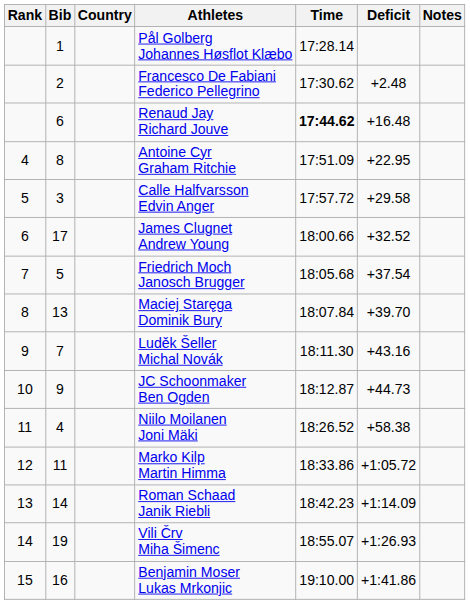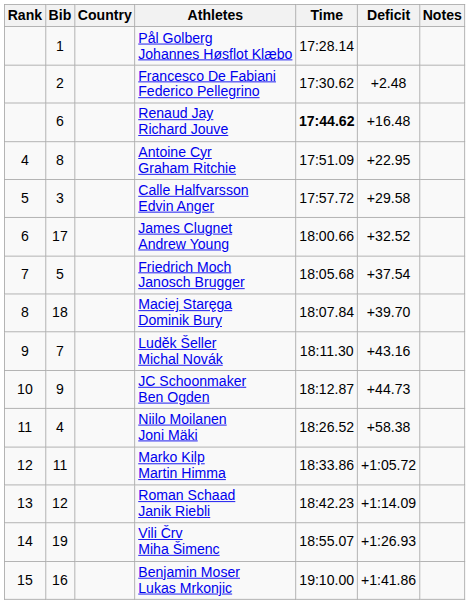 <table class="wikitable sortable" style="text-align:center">
 <tr>
 <th>Rank</th>
 <th>Bib</th>
 <th>Country</th>
 <th>Athletes</th>
 <th>Time</th>
 <th>Deficit</th>
 <th>Notes</th>
 </tr>
 <tr>
 <td></td>
 <td>1</td>
 <td align=left></td>
 <td align=left><a href='#'>Pål Golberg</a><br><a href='#'>Johannes Høsflot Klæbo</a></td>
 <td>17:28.14</td>
 <td></td>
 <td></td>
 </tr>
 <tr>
 <td></td>
 <td>2</td>
 <td align=left></td>
 <td align=left><a href='#'>Francesco De Fabiani</a><br><a href='#'>Federico Pellegrino</a></td>
 <td>17:30.62</td>
 <td>+2.48</td>
 <td></td>
 </tr>
 <tr>
 <td></td>
 <td>6</td>
 <td align=left></td>
 <td align=left><a href='#'>Renaud Jay</a><br><a href='#'>Richard Jouve</a></td>
 <td><strong>17:44.62</strong></td>
 <td>+16.48</td>
 <td></td>
 </tr>
 <tr>
 <td>4</td>
 <td>8</td>
 <td align=left></td>
 <td align=left><a href='#'>Antoine Cyr</a><br><a href='#'>Graham Ritchie</a></td>
 <td>17:51.09</td>
 <td>+22.95</td>
 <td></td>
 </tr>
 <tr>
 <td>5</td>
 <td>3</td>
 <td align=left></td>
 <td align=left><a href='#'>Calle Halfvarsson</a><br><a href='#'>Edvin Anger</a></td>
 <td>17:57.72</td>
 <td>+29.58</td>
 <td></td>
 </tr>
 <tr>
 <td>6</td>
 <td>17</td>
 <td align=left></td>
 <td align=left><a href='#'>James Clugnet</a><br><a href='#'>Andrew Young</a></td>
 <td>18:00.66</td>
 <td>+32.52</td>
 <td></td>
 </tr>
 <tr>
 <td>7</td>
 <td>5</td>
 <td align=left></td>
 <td align=left><a href='#'>Friedrich Moch</a><br><a href='#'>Janosch Brugger</a></td>
 <td>18:05.68</td>
 <td>+37.54</td>
 <td></td>
 </tr>
 <tr>
 <td>8</td>
-<td>13</td>
+<td>18</td>
 <td align=left></td>
 <td align=left><a href='#'>Maciej Staręga</a><br><a href='#'>Dominik Bury</a></td>
 <td>18:07.84</td>
 <td>+39.70</td>
 <td></td>
 </tr>
 <tr>
 <td>9</td>
 <td>7</td>
 <td align=left></td>
 <td align=left><a href='#'>Luděk Šeller</a><br><a href='#'>Michal Novák</a></td>
 <td>18:11.30</td>
 <td>+43.16</td>
 <td></td>
 </tr>
 <tr>
 <td>10</td>
 <td>9</td>
 <td align=left></td>
 <td align=left><a href='#'>JC Schoonmaker</a><br><a href='#'>Ben Ogden</a></td>
 <td>18:12.87</td>
 <td>+44.73</td>
 <td></td>
 </tr>
 <tr>
 <td>11</td>
 <td>4</td>
 <td align=left></td>
 <td align=left><a href='#'>Niilo Moilanen</a><br><a href='#'>Joni Mäki</a></td>
 <td>18:26.52</td>
 <td>+58.38</td>
 <td></td>
 </tr>
 <tr>
 <td>12</td>
 <td>11</td>
 <td align=left></td>
 <td align=left><a href='#'>Marko Kilp</a><br><a href='#'>Martin Himma</a></td>
 <td>18:33.86</td>
 <td>+1:05.72</td>
 <td></td>
 </tr>
 <tr>
 <td>13</td>
-<td>14</td>
+<td>12</td>
 <td align=left></td>
 <td align=left><a href='#'>Roman Schaad</a><br><a href='#'>Janik Riebli</a></td>
 <td>18:42.23</td>
 <td>+1:14.09</td>
 <td></td>
 </tr>
 <tr>
 <td>14</td>
 <td>19</td>
 <td align=left></td>
 <td align=left><a href='#'>Vili Črv</a><br><a href='#'>Miha Šimenc</a></td>
 <td>18:55.07</td>
 <td>+1:26.93</td>
 <td></td>
 </tr>
 <tr>
 <td>15</td>
 <td>16</td>
 <td align=left></td>
 <td align=left><a href='#'>Benjamin Moser</a><br><a href='#'>Lukas Mrkonjic</a></td>
 <td>19:10.00</td>
 <td>+1:41.86</td>
 <td></td>
 </tr>
 </table>
